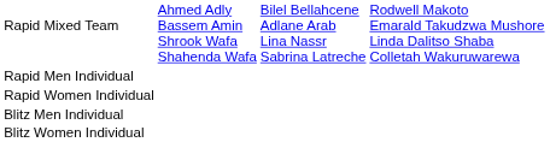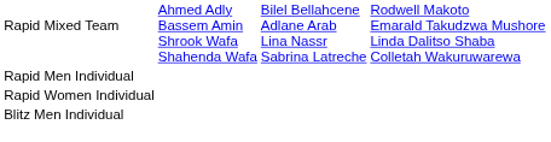 <table>
 <tr>
 <td>Rapid Mixed Team</td>
 <td><br><a href='#'>Ahmed Adly</a><br><a href='#'>Bassem Amin</a><br><a href='#'>Shrook Wafa</a><br><a href='#'>Shahenda Wafa</a></td>
 <td><br><a href='#'>Bilel Bellahcene</a><br><a href='#'>Adlane Arab</a><br><a href='#'>Lina Nassr</a><br><a href='#'>Sabrina Latreche</a></td>
 <td><br><a href='#'>Rodwell Makoto</a><br><a href='#'>Emarald Takudzwa Mushore</a><br><a href='#'>Linda Dalitso Shaba</a><br><a href='#'>Colletah Wakuruwarewa</a></td>
 </tr>
 <tr>
 <td>Rapid Men Individual</td>
 <td></td>
 <td></td>
 <td></td>
 </tr>
 <tr>
 <td>Rapid Women Individual</td>
 <td></td>
 <td></td>
 <td></td>
 </tr>
 <tr>
 <td>Blitz Men Individual</td>
 <td></td>
 <td></td>
 <td></td>
 </tr>
-<tr>
-<td>Blitz Women Individual</td>
-<td></td>
-<td></td>
-<td></td>
-</tr>
 </table>
